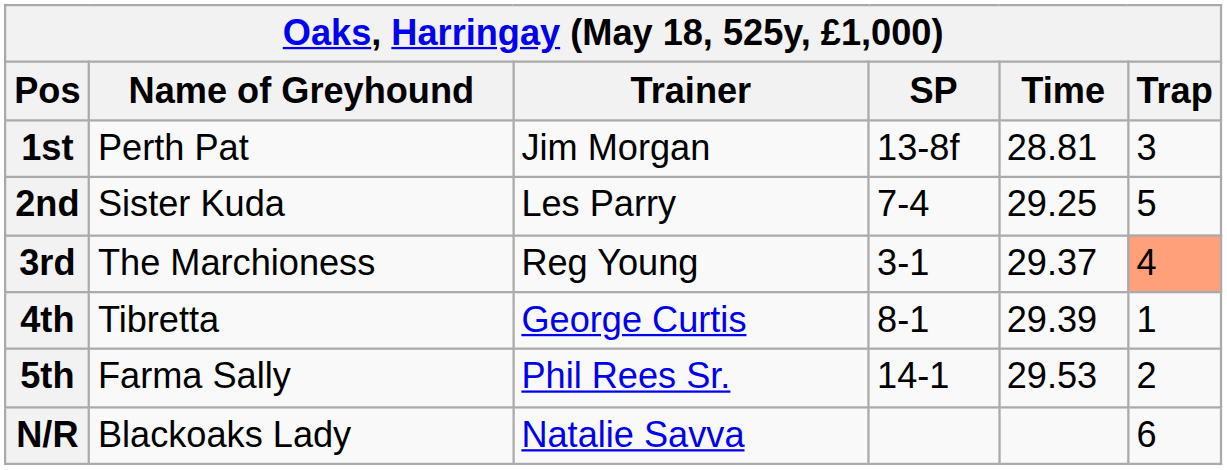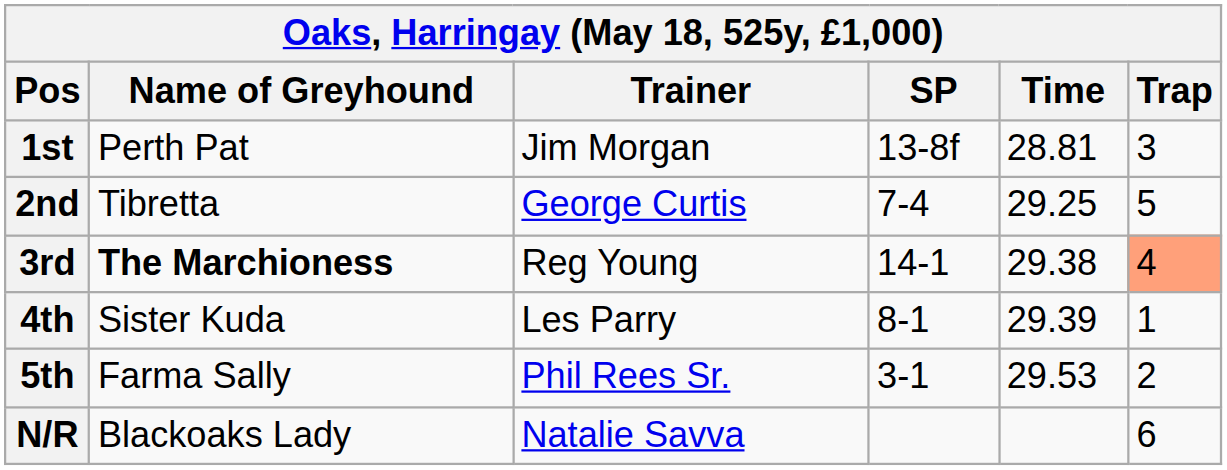 <table class="wikitable">
 <tr>
 <th colspan="6"><a href='#'>Oaks</a>, <a href='#'>Harringay</a> (May 18, 525y, £1,000)</th>
 </tr>
 <tr>
 <th width=30>Pos</th>
 <th width=180>Name of Greyhound</th>
 <th width=150>Trainer</th>
 <th width=50>SP</th>
 <th width=50>Time</th>
 <th width=30>Trap</th>
 </tr>
 <tr>
 <th>1st</th>
 <td>Perth Pat</td>
 <td>Jim Morgan</td>
 <td>13-8f</td>
 <td>28.81</td>
 <td>3</td>
 </tr>
 <tr>
 <th>2nd</th>
-<td>Sister Kuda</td>
-<td>Les Parry</td>
+<td>Tibretta</td>
+<td><a href='#'>George Curtis</a></td>
 <td>7-4</td>
 <td>29.25</td>
 <td>5</td>
 </tr>
 <tr>
 <th>3rd</th>
-<td>The Marchioness</td>
+<td><strong>The Marchioness</strong></td>
 <td>Reg Young</td>
-<td>3-1</td>
-<td>29.37</td>
+<td>14-1</td>
+<td>29.38</td>
 <td style="background: lightsalmon;">4</td>
 </tr>
 <tr>
 <th>4th</th>
-<td>Tibretta</td>
-<td><a href='#'>George Curtis</a></td>
+<td>Sister Kuda</td>
+<td>Les Parry</td>
 <td>8-1</td>
 <td>29.39</td>
 <td>1</td>
 </tr>
 <tr>
 <th>5th</th>
 <td>Farma Sally</td>
 <td><a href='#'>Phil Rees Sr.</a></td>
-<td>14-1</td>
+<td>3-1</td>
 <td>29.53</td>
 <td>2</td>
 </tr>
 <tr>
 <th>N/R</th>
 <td>Blackoaks Lady</td>
 <td><a href='#'>Natalie Savva</a></td>
 <td></td>
 <td></td>
 <td>6</td>
 </tr>
 </table>
